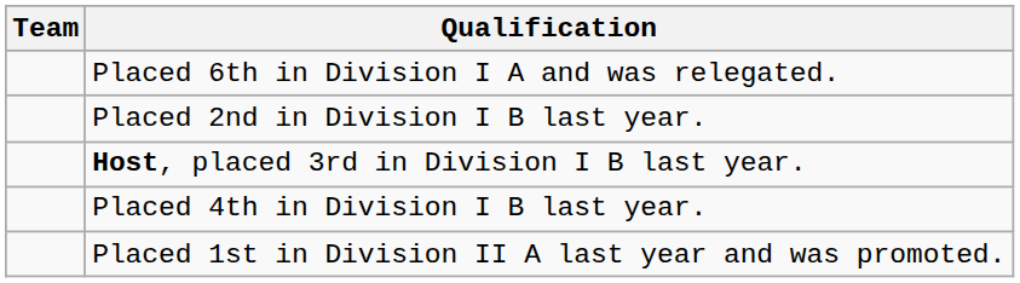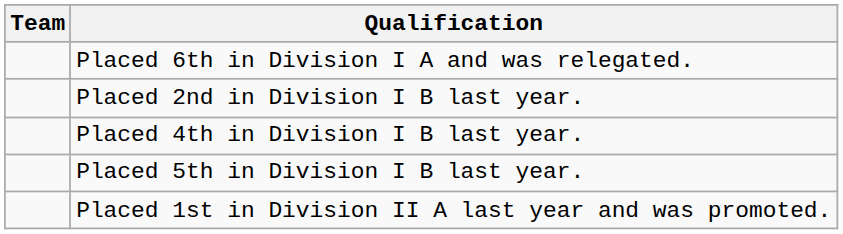 <table class="wikitable">
 <tr>
 <th>Team</th>
 <th>Qualification</th>
 </tr>
 <tr>
 <td></td>
 <td>Placed 6th in Division I A and was relegated.</td>
 </tr>
 <tr>
 <td></td>
 <td>Placed 2nd in Division I B last year.</td>
 </tr>
 <tr>
 <td></td>
-<td><strong>Host</strong>, placed 3rd in Division I B last year.</td>
+<td>Placed 4th in Division I B last year.</td>
 </tr>
 <tr>
 <td></td>
-<td>Placed 4th in Division I B last year.</td>
+<td>Placed 5th in Division I B last year.</td>
 </tr>
 <tr>
 <td></td>
 <td>Placed 1st in Division II A last year and was promoted.</td>
 </tr>
 </table>
